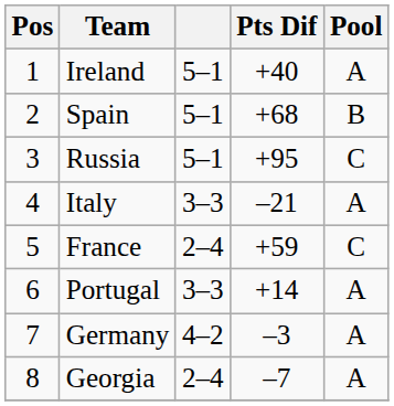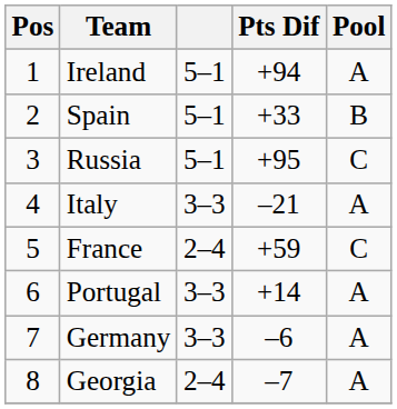 <table class="wikitable sortable"  style="text-align: center;">
 <tr>
 <th>Pos</th>
 <th>Team</th>
 <th></th>
 <th>Pts Dif</th>
 <th>Pool</th>
 </tr>
 <tr>
 <td>1</td>
 <td align=left>Ireland</td>
 <td>5–1</td>
-<td>+40</td>
+<td>+94</td>
 <td>A</td>
 </tr>
 <tr>
 <td>2</td>
 <td align=left>Spain</td>
 <td>5–1</td>
-<td>+68</td>
+<td>+33</td>
 <td>B</td>
 </tr>
 <tr>
 <td>3</td>
 <td align=left>Russia</td>
 <td>5–1</td>
 <td>+95</td>
 <td>C</td>
 </tr>
 <tr>
 <td>4</td>
 <td align=left>Italy</td>
 <td>3–3</td>
 <td>–21</td>
 <td>A</td>
 </tr>
 <tr>
 <td>5</td>
 <td align=left>France</td>
 <td>2–4</td>
 <td>+59</td>
 <td>C</td>
 </tr>
 <tr>
 <td>6</td>
 <td align=left>Portugal</td>
 <td>3–3</td>
 <td>+14</td>
 <td>A</td>
 </tr>
 <tr>
 <td>7</td>
 <td align=left>Germany</td>
-<td>4–2</td>
-<td>–3</td>
+<td>3–3</td>
+<td>–6</td>
 <td>A</td>
 </tr>
 <tr>
 <td>8</td>
 <td align=left>Georgia</td>
 <td>2–4</td>
 <td>–7</td>
 <td>A</td>
 </tr>
 <tr>
 </tr>
 </table>
